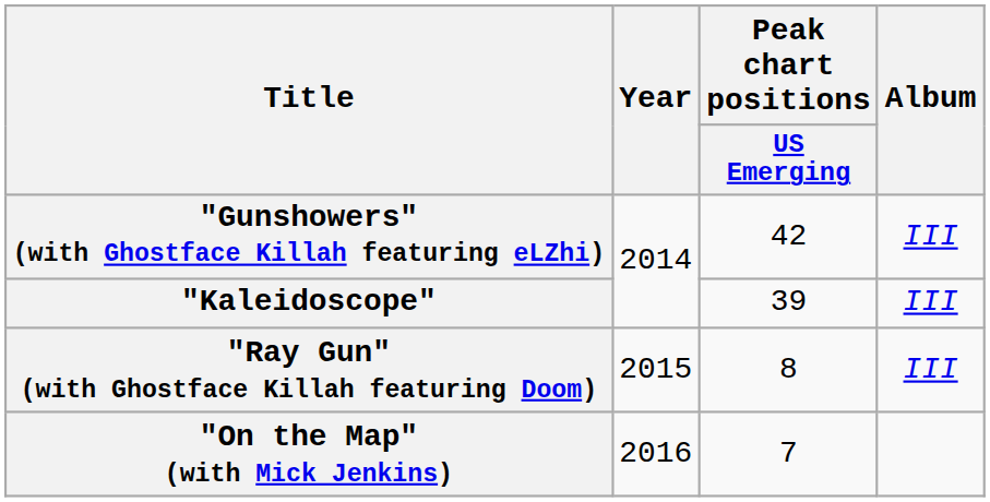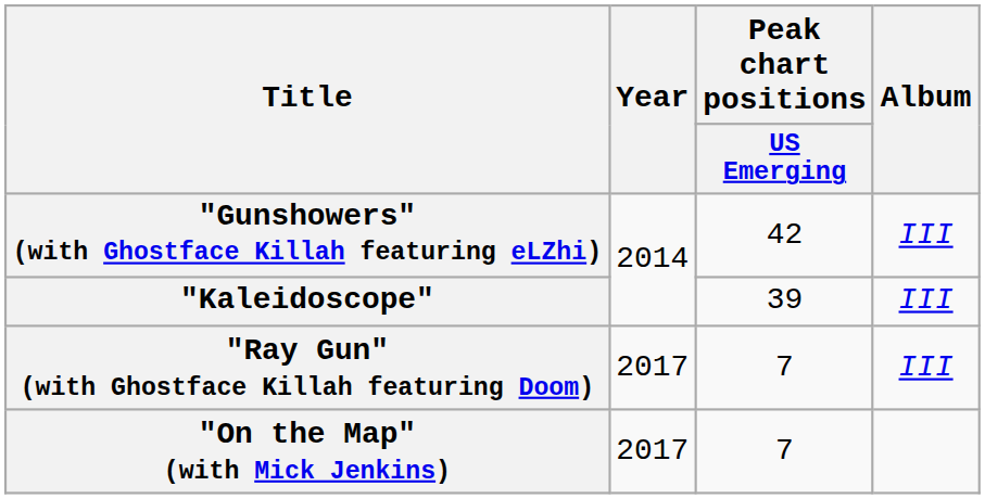 <table class="wikitable plainrowheaders" style="text-align:center;">
 <tr>
 <th rowspan="2" scope="col">Title</th>
 <th rowspan="2" scope="col">Year</th>
 <th>Peak chart positions</th>
 <th rowspan="2" scope="col">Album</th>
 </tr>
 <tr>
 <th scope="col" style="width:3em;font-size:85%;"><a href='#'>US<br>Emerging</a><br></th>
 </tr>
 <tr>
 <th scope="row">"Gunshowers"<br><small>(with <a href='#'>Ghostface Killah</a> featuring <a href='#'>eLZhi</a>)</small></th>
 <td rowspan="2">2014</td>
 <td>42</td>
 <td><em><a href='#'>III</a></em></td>
 </tr>
 <tr>
 <th scope="row">"Kaleidoscope"</th>
 <td>39</td>
 <td><em><a href='#'>III</a></em></td>
 </tr>
 <tr>
 <th scope="row">"Ray Gun"<br><small>(with Ghostface Killah featuring <a href='#'>Doom</a>)</small></th>
-<td>2015</td>
-<td>8</td>
+<td>2017</td>
+<td>7</td>
 <td><em><a href='#'>III</a></em></td>
 </tr>
 <tr>
 <th scope="row">"On the Map"<br><small>(with <a href='#'>Mick Jenkins</a>)</small></th>
-<td>2016</td>
+<td>2017</td>
 <td>7</td>
 <td></td>
 </tr>
 </table>
